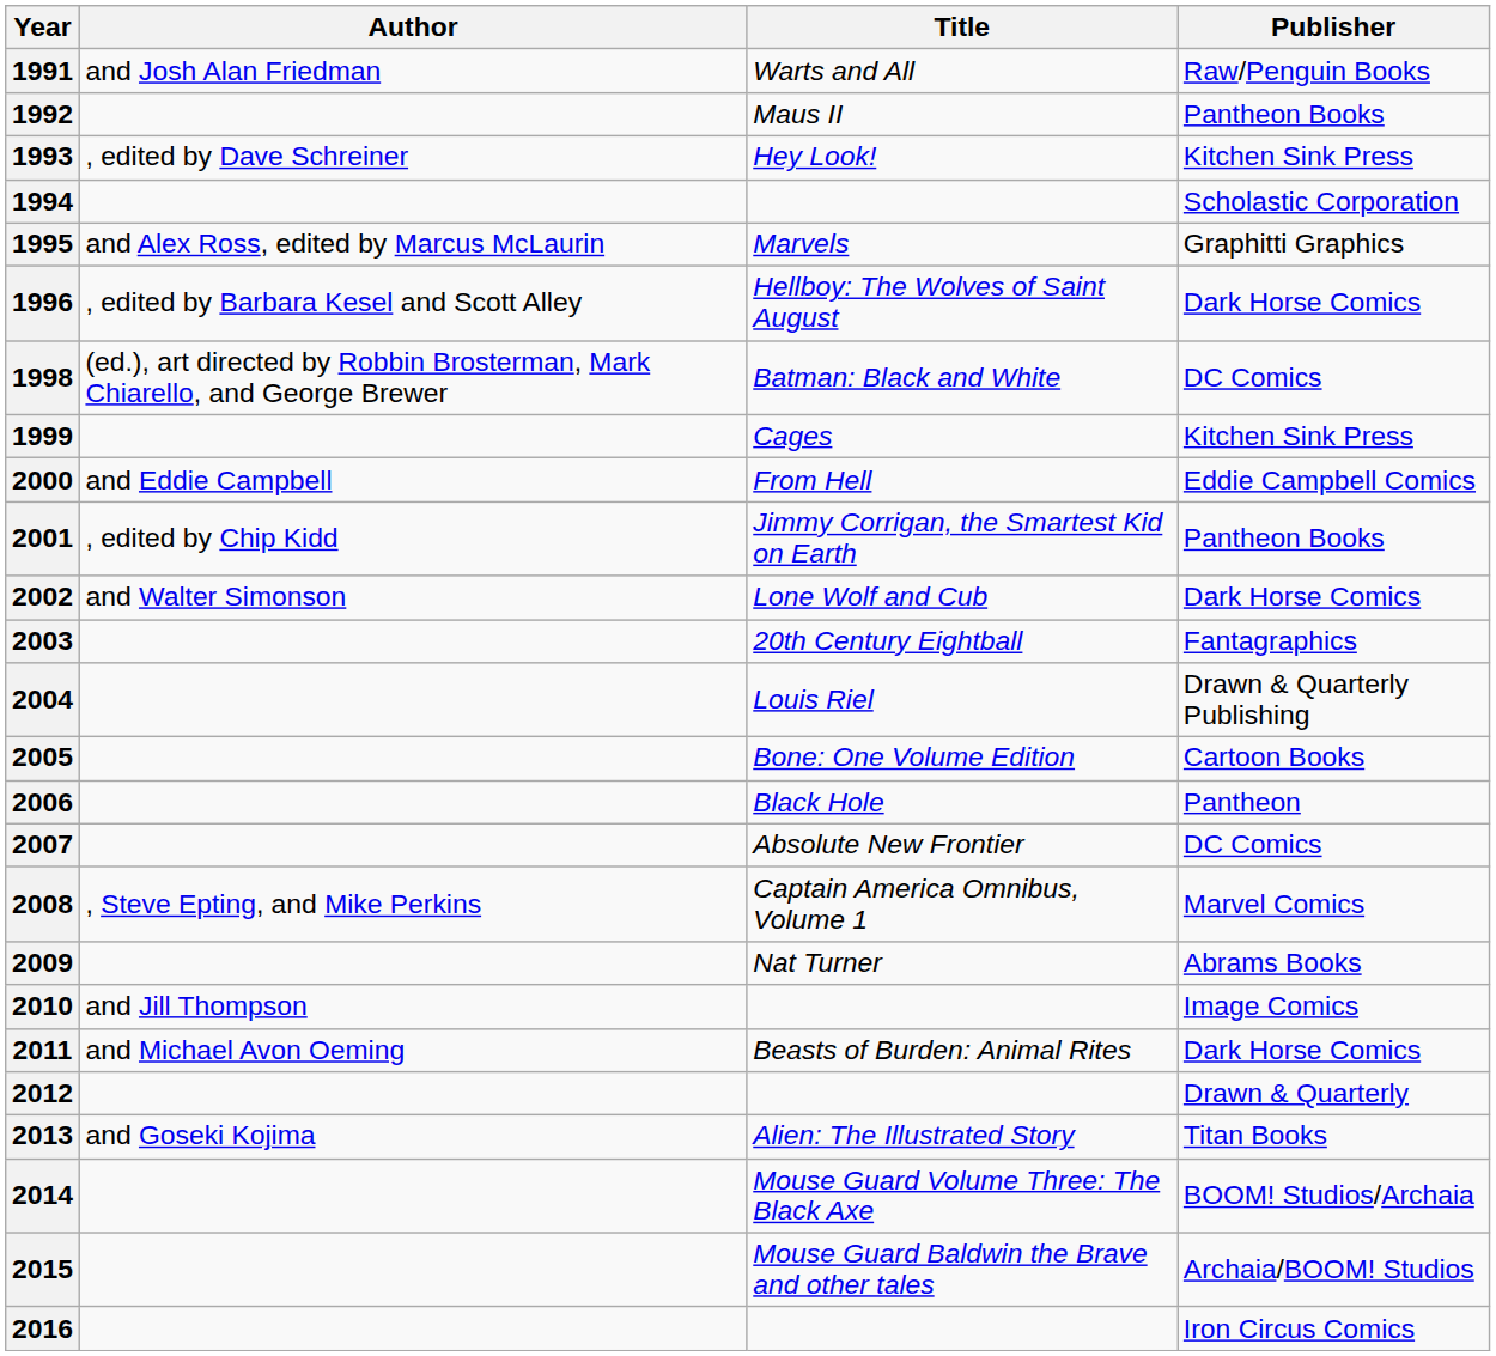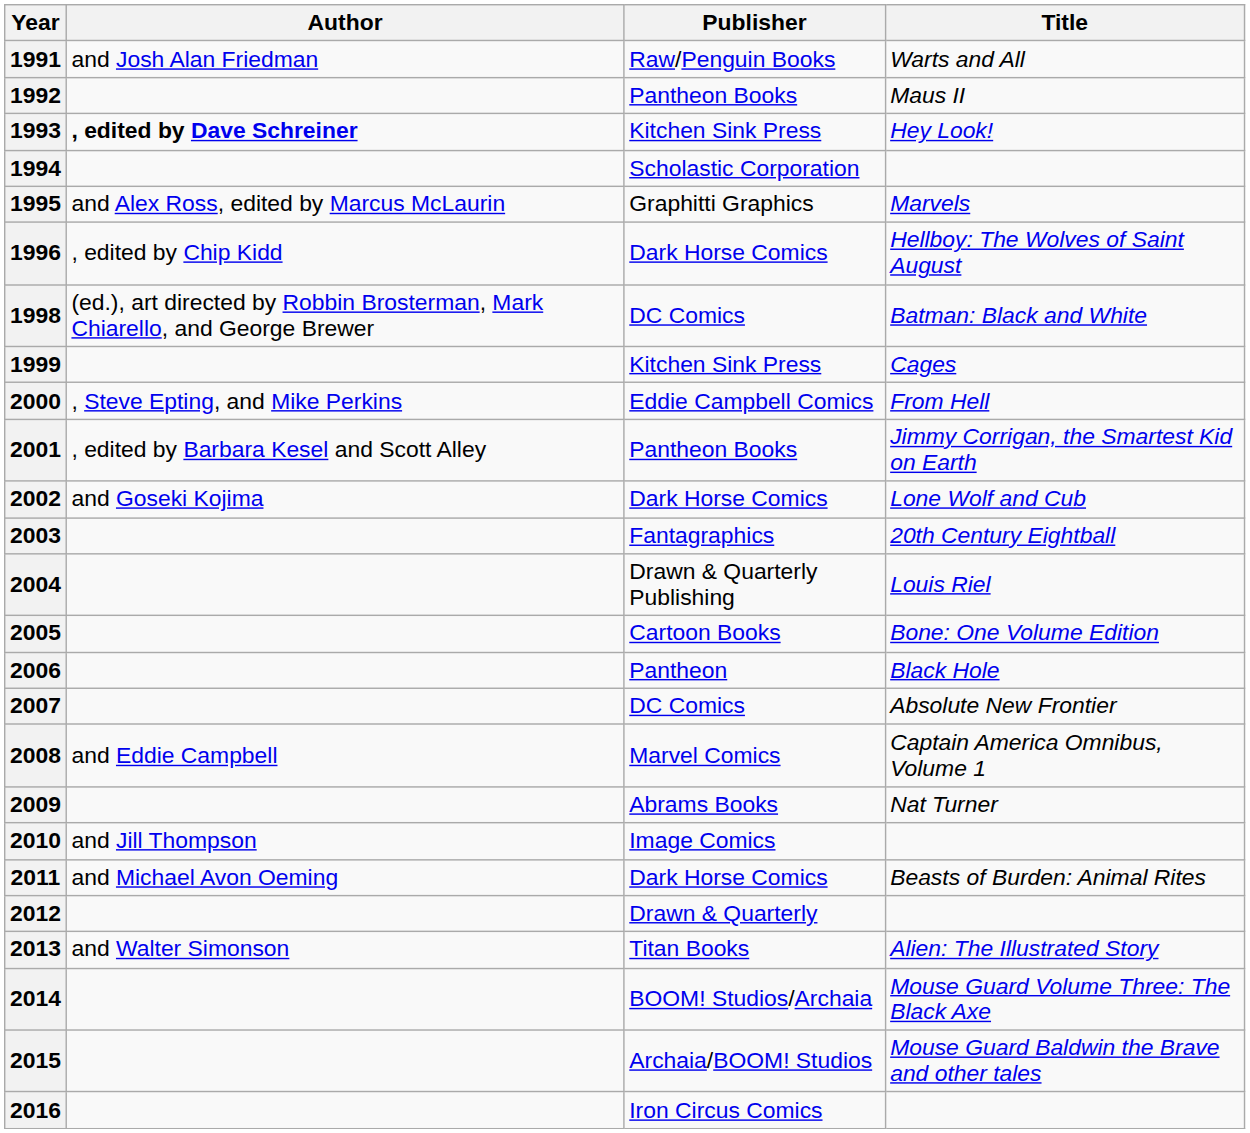 <table class="wikitable sortable mw-collapsible">
 <tr>
 <th>Year</th>
 <th>Author</th>
+<th>Publisher</th>
 <th>Title</th>
-<th>Publisher</th>
 </tr>
 <tr>
 <th>1991</th>
 <td> and <a href='#'>Josh Alan Friedman</a></td>
+<td><a href='#'>Raw</a>/<a href='#'>Penguin Books</a></td>
 <td><em>Warts and All</em></td>
-<td><a href='#'>Raw</a>/<a href='#'>Penguin Books</a></td>
 </tr>
 <tr>
 <th>1992</th>
 <td></td>
+<td><a href='#'>Pantheon Books</a></td>
 <td><em>Maus II</em></td>
-<td><a href='#'>Pantheon Books</a></td>
 </tr>
 <tr>
 <th>1993</th>
-<td>, edited by <a href='#'>Dave Schreiner</a></td>
+<td><strong>, edited by <a href='#'>Dave Schreiner</a></strong></td>
+<td><a href='#'>Kitchen Sink Press</a></td>
 <td><em><a href='#'>Hey Look!</a></em></td>
-<td><a href='#'>Kitchen Sink Press</a></td>
 </tr>
 <tr>
 <th>1994</th>
 <td></td>
+<td><a href='#'>Scholastic Corporation</a></td>
 <td><em></em></td>
-<td><a href='#'>Scholastic Corporation</a></td>
 </tr>
 <tr>
 <th>1995</th>
 <td> and <a href='#'>Alex Ross</a>, edited by <a href='#'>Marcus McLaurin</a></td>
+<td>Graphitti Graphics</td>
 <td><em><a href='#'>Marvels</a></em></td>
-<td>Graphitti Graphics</td>
 </tr>
 <tr>
 <th>1996</th>
-<td>, edited by <a href='#'>Barbara Kesel</a> and Scott Alley</td>
+<td>, edited by <a href='#'>Chip Kidd</a></td>
+<td><a href='#'>Dark Horse Comics</a></td>
 <td><em><a href='#'>Hellboy: The Wolves of Saint August</a></em></td>
-<td><a href='#'>Dark Horse Comics</a></td>
 </tr>
 <tr>
 <th>1998</th>
 <td> (ed.), art directed by <a href='#'>Robbin Brosterman</a>, <a href='#'>Mark Chiarello</a>, and George Brewer</td>
+<td><a href='#'>DC Comics</a></td>
 <td><em><a href='#'>Batman: Black and White</a></em></td>
-<td><a href='#'>DC Comics</a></td>
 </tr>
 <tr>
 <th>1999</th>
 <td></td>
+<td><a href='#'>Kitchen Sink Press</a></td>
 <td><em><a href='#'>Cages</a></em></td>
-<td><a href='#'>Kitchen Sink Press</a></td>
 </tr>
 <tr>
 <th>2000</th>
-<td> and <a href='#'>Eddie Campbell</a></td>
+<td>, <a href='#'>Steve Epting</a>, and <a href='#'>Mike Perkins</a></td>
+<td><a href='#'>Eddie Campbell Comics</a></td>
 <td><em><a href='#'>From Hell</a></em></td>
-<td><a href='#'>Eddie Campbell Comics</a></td>
 </tr>
 <tr>
 <th>2001</th>
-<td>, edited by <a href='#'>Chip Kidd</a></td>
+<td>, edited by <a href='#'>Barbara Kesel</a> and Scott Alley</td>
+<td><a href='#'>Pantheon Books</a></td>
 <td><em><a href='#'>Jimmy Corrigan, the Smartest Kid on Earth</a></em></td>
-<td><a href='#'>Pantheon Books</a></td>
 </tr>
 <tr>
 <th>2002</th>
-<td> and <a href='#'>Walter Simonson</a></td>
+<td> and <a href='#'>Goseki Kojima</a></td>
+<td><a href='#'>Dark Horse Comics</a></td>
 <td><em><a href='#'>Lone Wolf and Cub</a></em></td>
-<td><a href='#'>Dark Horse Comics</a></td>
 </tr>
 <tr>
 <th>2003</th>
 <td></td>
+<td><a href='#'>Fantagraphics</a></td>
 <td><em><a href='#'>20th Century Eightball</a></em></td>
-<td><a href='#'>Fantagraphics</a></td>
 </tr>
 <tr>
 <th>2004</th>
 <td></td>
+<td>Drawn & Quarterly Publishing</td>
 <td><em><a href='#'>Louis Riel</a></em></td>
-<td>Drawn & Quarterly Publishing</td>
 </tr>
 <tr>
 <th>2005</th>
 <td></td>
+<td><a href='#'>Cartoon Books</a></td>
 <td><em><a href='#'>Bone: One Volume Edition </a></em></td>
-<td><a href='#'>Cartoon Books</a></td>
 </tr>
 <tr>
 <th>2006</th>
 <td></td>
+<td><a href='#'>Pantheon</a></td>
 <td><em><a href='#'>Black Hole</a></em></td>
-<td><a href='#'>Pantheon</a></td>
 </tr>
 <tr>
 <th>2007</th>
 <td></td>
+<td><a href='#'>DC Comics</a></td>
 <td><em>Absolute New Frontier</em></td>
-<td><a href='#'>DC Comics</a></td>
 </tr>
 <tr>
 <th>2008</th>
-<td>, <a href='#'>Steve Epting</a>, and <a href='#'>Mike Perkins</a></td>
+<td> and <a href='#'>Eddie Campbell</a></td>
+<td><a href='#'>Marvel Comics</a></td>
 <td><em>Captain America Omnibus, Volume 1</em></td>
-<td><a href='#'>Marvel Comics</a></td>
 </tr>
 <tr>
 <th>2009</th>
 <td></td>
+<td><a href='#'>Abrams Books</a></td>
 <td><em>Nat Turner</em></td>
-<td><a href='#'>Abrams Books</a></td>
 </tr>
 <tr>
 <th>2010</th>
 <td> and <a href='#'>Jill Thompson</a></td>
+<td><a href='#'>Image Comics</a></td>
 <td><em></em></td>
-<td><a href='#'>Image Comics</a></td>
 </tr>
 <tr>
 <th>2011</th>
 <td> and <a href='#'>Michael Avon Oeming</a></td>
+<td><a href='#'>Dark Horse Comics</a></td>
 <td><em>Beasts of Burden: Animal Rites</em></td>
-<td><a href='#'>Dark Horse Comics</a></td>
 </tr>
 <tr>
 <th>2012</th>
 <td></td>
+<td><a href='#'>Drawn & Quarterly</a></td>
 <td><em></em></td>
-<td><a href='#'>Drawn & Quarterly</a></td>
 </tr>
 <tr>
 <th>2013</th>
-<td> and <a href='#'>Goseki Kojima</a></td>
+<td> and <a href='#'>Walter Simonson</a></td>
+<td><a href='#'>Titan Books</a></td>
 <td><em><a href='#'>Alien: The Illustrated Story</a></em></td>
-<td><a href='#'>Titan Books</a></td>
 </tr>
 <tr>
 <th>2014</th>
 <td></td>
+<td><a href='#'>BOOM! Studios</a>/<a href='#'>Archaia</a></td>
 <td><em><a href='#'>Mouse Guard Volume Three: The Black Axe</a></em></td>
-<td><a href='#'>BOOM! Studios</a>/<a href='#'>Archaia</a></td>
 </tr>
 <tr>
 <th>2015</th>
 <td></td>
+<td><a href='#'>Archaia</a>/<a href='#'>BOOM! Studios</a></td>
 <td><em><a href='#'>Mouse Guard Baldwin the Brave and other tales</a></em></td>
-<td><a href='#'>Archaia</a>/<a href='#'>BOOM! Studios</a></td>
 </tr>
 <tr>
 <th>2016</th>
 <td></td>
+<td><a href='#'>Iron Circus Comics</a></td>
 <td><em></em></td>
-<td><a href='#'>Iron Circus Comics</a></td>
 </tr>
 </table>
